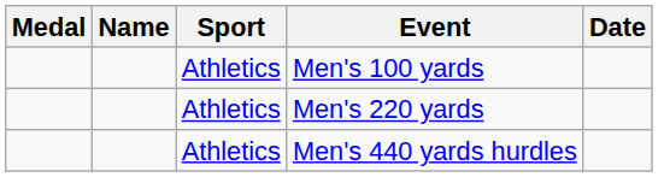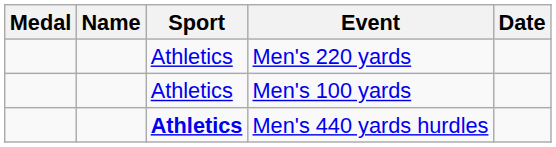 <table class="wikitable sortable" style="font-size: 95%;">
 <tr>
 <th>Medal</th>
 <th>Name</th>
 <th>Sport</th>
 <th>Event</th>
 <th>Date</th>
 </tr>
 <tr>
 <td></td>
 <td></td>
 <td><a href='#'>Athletics</a></td>
-<td><a href='#'>Men's 100 yards</a></td>
-<td></td>
-</tr>
-<tr>
-<td></td>
-<td></td>
-<td><a href='#'>Athletics</a></td>
 <td><a href='#'>Men's 220 yards</a></td>
 <td></td>
 </tr>
 <tr>
 <td></td>
 <td></td>
 <td><a href='#'>Athletics</a></td>
+<td><a href='#'>Men's 100 yards</a></td>
+<td></td>
+</tr>
+<tr>
+<td></td>
+<td></td>
+<td><strong><a href='#'>Athletics</a></strong></td>
 <td><a href='#'>Men's 440 yards hurdles</a></td>
 <td></td>
 </tr>
 </table>
